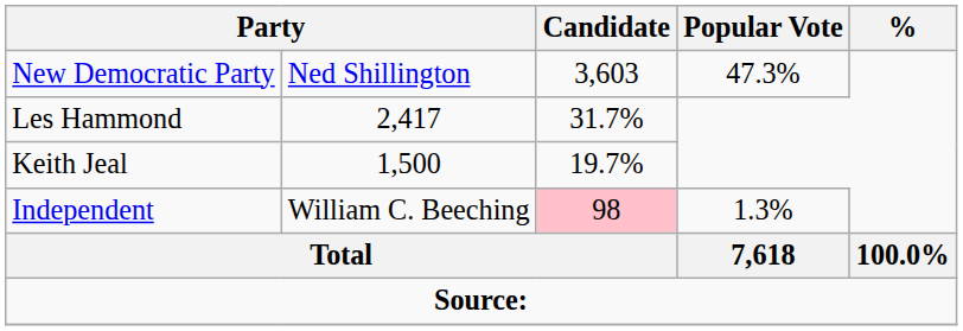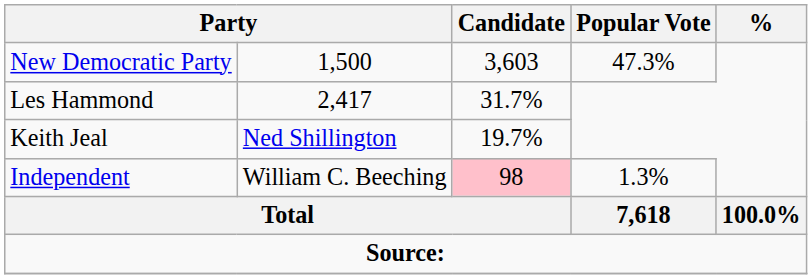 <table class="wikitable">
 <tr>
 <th colspan="2">Party</th>
 <th>Candidate</th>
 <th>Popular Vote</th>
 <th>%</th>
 </tr>
 <tr>
 <td><a href='#'>New Democratic Party</a></td>
-<td> <a href='#'>Ned Shillington</a></td>
+<td align=center>1,500</td>
 <td align=center>3,603</td>
 <td align=center>47.3%</td>
 </tr>
 <tr>
 <td>Les Hammond</td>
 <td align=center>2,417</td>
 <td align=center>31.7%</td>
 </tr>
 <tr>
 <td>Keith Jeal</td>
-<td align=center>1,500</td>
+<td> <a href='#'>Ned Shillington</a></td>
 <td align=center>19.7%</td>
 </tr>
 <tr>
 <td><a href='#'>Independent</a></td>
 <td>William C. Beeching</td>
 <td align=center style="background: pink;">98</td>
 <td align=center>1.3%</td>
 </tr>
 <tr>
 <th colspan=3>Total</th>
 <th>7,618</th>
 <th>100.0%</th>
 </tr>
 <tr>
 <td align="center" colspan=5><strong>Source:</strong> </td>
 </tr>
 <tr>
 </tr>
 </table>
